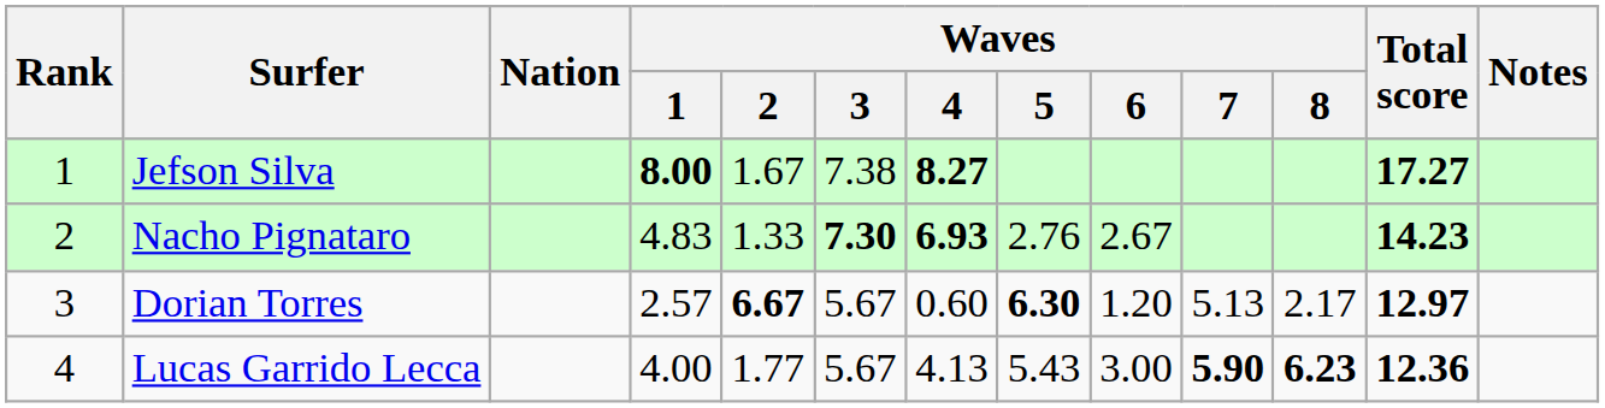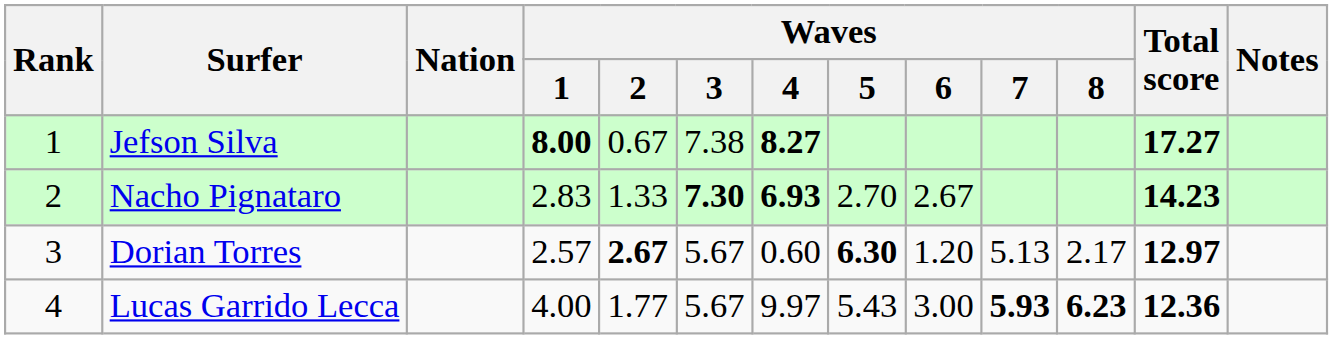 <table class="wikitable sortable" style="text-align:center">
 <tr>
 <th rowspan=2>Rank</th>
 <th rowspan=2>Surfer</th>
 <th rowspan=2>Nation</th>
 <th colspan=8>Waves</th>
 <th rowspan=2>Total<br>score</th>
 <th rowspan=2>Notes</th>
 </tr>
 <tr>
 <th>1</th>
 <th>2</th>
 <th>3</th>
 <th>4</th>
 <th>5</th>
 <th>6</th>
 <th>7</th>
 <th>8</th>
 </tr>
 <tr bgcolor=ccffcc>
 <td>1</td>
 <td align=left><a href='#'>Jefson Silva</a></td>
 <td align=left></td>
 <td><strong>8.00</strong></td>
-<td>1.67</td>
+<td>0.67</td>
 <td>7.38</td>
 <td><strong>8.27</strong></td>
 <td></td>
 <td></td>
 <td></td>
 <td></td>
 <td><strong>17.27</strong></td>
 <td></td>
 </tr>
 <tr bgcolor=ccffcc>
 <td>2</td>
 <td align=left><a href='#'>Nacho Pignataro</a></td>
 <td align=left></td>
-<td>4.83</td>
+<td>2.83</td>
 <td>1.33</td>
 <td><strong>7.30</strong></td>
 <td><strong>6.93</strong></td>
-<td>2.76</td>
+<td>2.70</td>
 <td>2.67</td>
 <td></td>
 <td></td>
 <td><strong>14.23</strong></td>
 <td></td>
 </tr>
 <tr>
 <td>3</td>
 <td align=left><a href='#'>Dorian Torres</a></td>
 <td align=left></td>
 <td>2.57</td>
-<td><strong>6.67</strong></td>
+<td><strong>2.67</strong></td>
 <td>5.67</td>
 <td>0.60</td>
 <td><strong>6.30</strong></td>
 <td>1.20</td>
 <td>5.13</td>
 <td>2.17</td>
 <td><strong>12.97</strong></td>
 <td></td>
 </tr>
 <tr>
 <td>4</td>
 <td align=left><a href='#'>Lucas Garrido Lecca</a></td>
 <td align=left></td>
 <td>4.00</td>
 <td>1.77</td>
 <td>5.67</td>
-<td>4.13</td>
+<td>9.97</td>
 <td>5.43</td>
 <td>3.00</td>
-<td><strong>5.90</strong></td>
+<td><strong>5.93</strong></td>
 <td><strong>6.23</strong></td>
 <td><strong>12.36</strong></td>
 <td></td>
 </tr>
 </table>
